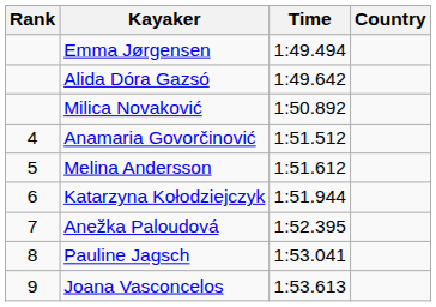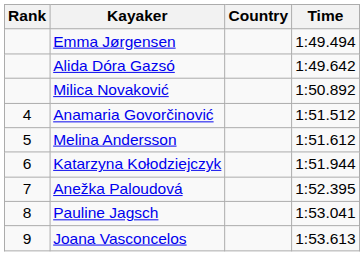 <table class="wikitable" style="text-align:center">
 <tr>
 <th>Rank</th>
 <th>Kayaker</th>
+<th>Country</th>
 <th>Time</th>
-<th>Country</th>
 </tr>
 <tr>
 <td></td>
 <td align=left><a href='#'>Emma Jørgensen</a></td>
+<td align=left></td>
 <td>1:49.494</td>
-<td align=left></td>
 </tr>
 <tr>
 <td></td>
 <td align=left><a href='#'>Alida Dóra Gazsó</a></td>
+<td align=left></td>
 <td>1:49.642</td>
-<td align=left></td>
 </tr>
 <tr>
 <td></td>
 <td align=left><a href='#'>Milica Novaković</a></td>
+<td align=left></td>
 <td>1:50.892</td>
-<td align=left></td>
 </tr>
 <tr>
 <td>4</td>
 <td align=left><a href='#'>Anamaria Govorčinović</a></td>
+<td align=left></td>
 <td>1:51.512</td>
-<td align=left></td>
 </tr>
 <tr>
 <td>5</td>
 <td align=left><a href='#'>Melina Andersson</a></td>
+<td align=left></td>
 <td>1:51.612</td>
-<td align=left></td>
 </tr>
 <tr>
 <td>6</td>
 <td align=left><a href='#'>Katarzyna Kołodziejczyk</a></td>
+<td align=left></td>
 <td>1:51.944</td>
-<td align=left></td>
 </tr>
 <tr>
 <td>7</td>
 <td align=left><a href='#'>Anežka Paloudová</a></td>
+<td align=left></td>
 <td>1:52.395</td>
-<td align=left></td>
 </tr>
 <tr>
 <td>8</td>
 <td align=left><a href='#'>Pauline Jagsch</a></td>
+<td align=left></td>
 <td>1:53.041</td>
-<td align=left></td>
 </tr>
 <tr>
 <td>9</td>
 <td align=left><a href='#'>Joana Vasconcelos</a></td>
+<td align=left></td>
 <td>1:53.613</td>
-<td align=left></td>
 </tr>
 </table>
